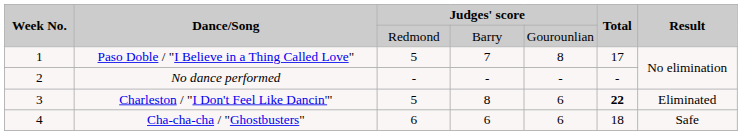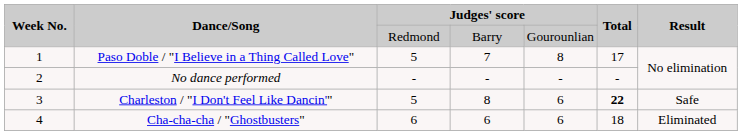 <table class="wikitable collapsible">
 <tr>
 <th rowspan="2" style="background:#ccc; text-align:Center;"><strong>Week No.</strong></th>
 <th rowspan="2" style="background:#ccc; text-align:Center;"><strong>Dance/Song</strong></th>
 <th colspan="3" style="background:#ccc; text-align:Center;"><strong>Judges' score</strong></th>
 <th rowspan="2" style="background:#ccc; text-align:Center;"><strong>Total</strong></th>
 <th rowspan="2" style="background:#ccc; text-align:Center;"><strong>Result</strong></th>
 </tr>
 <tr style="text-align:center; background:#ccc;">
 <td style="width:10%; ">Redmond</td>
 <td style="width:10%; ">Barry</td>
 <td style="width:10%; ">Gourounlian</td>
 </tr>
 <tr style="text-align:center; background:#faf6f6;">
 <td>1</td>
 <td><a href='#'>Paso Doble</a> / "<a href='#'>I Believe in a Thing Called Love</a>"</td>
 <td>5</td>
 <td>7</td>
 <td>8</td>
 <td>17</td>
 <td rowspan="2">No elimination</td>
 </tr>
 <tr style="text-align:center; background:#faf6f6;">
 <td>2</td>
 <td><em>No dance performed</em></td>
 <td>-</td>
 <td>-</td>
 <td>-</td>
 <td>-</td>
 </tr>
 <tr style="text-align:center; background:#faf6f6;">
 <td>3</td>
 <td><a href='#'>Charleston</a> / "<a href='#'>I Don't Feel Like Dancin'</a>"</td>
 <td>5</td>
 <td>8</td>
 <td>6</td>
 <td><strong>22</strong></td>
-<td>Eliminated</td>
+<td>Safe</td>
 </tr>
 <tr style="text-align:center; background:#faf6f6;">
 <td>4</td>
 <td><a href='#'>Cha-cha-cha</a> / "<a href='#'>Ghostbusters</a>"</td>
 <td>6</td>
 <td>6</td>
 <td>6</td>
 <td>18</td>
-<td>Safe</td>
+<td>Eliminated</td>
 </tr>
 </table>
